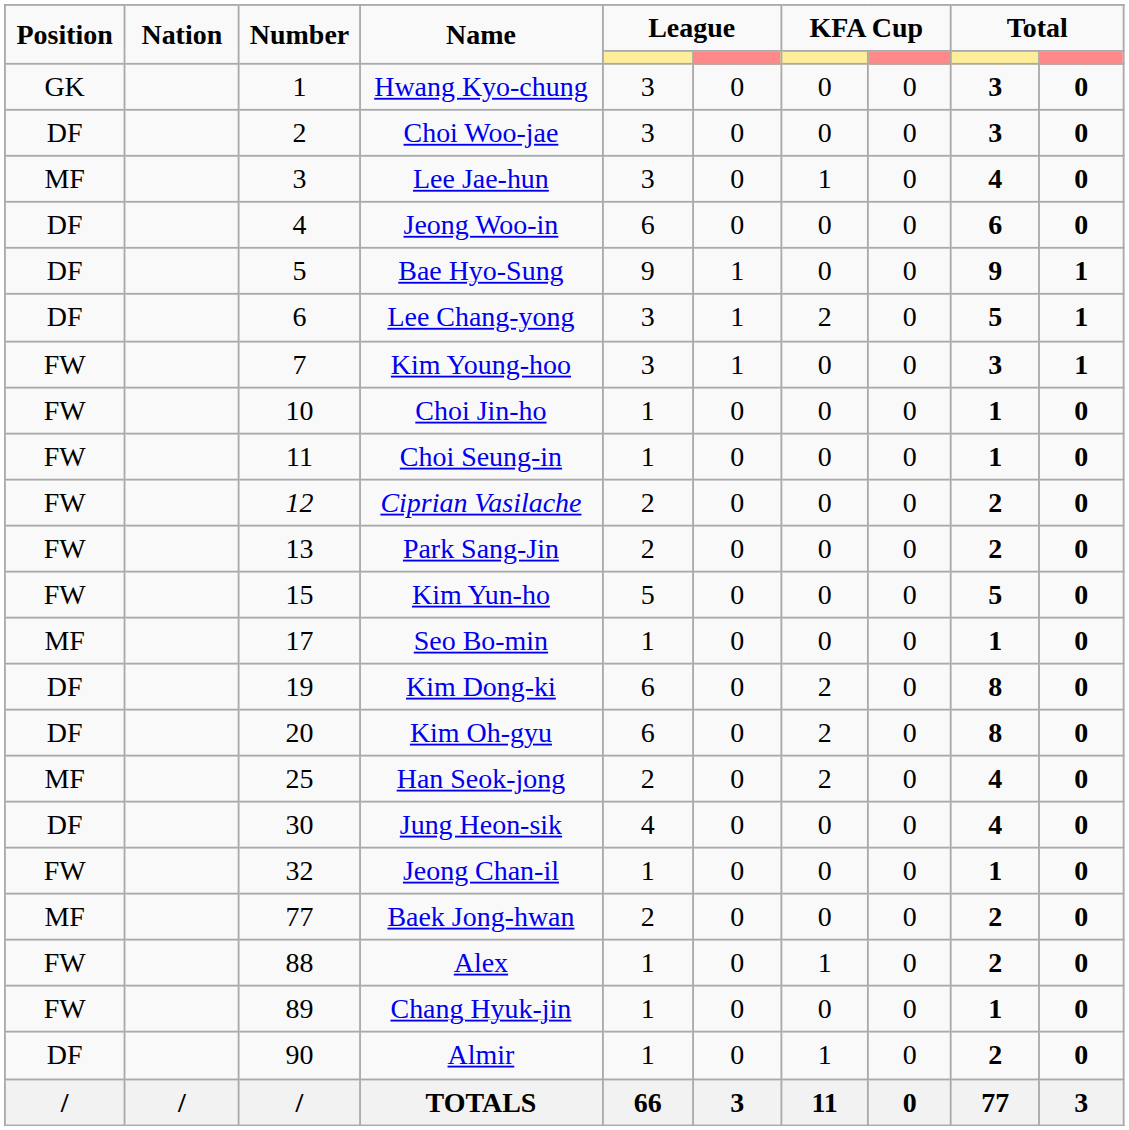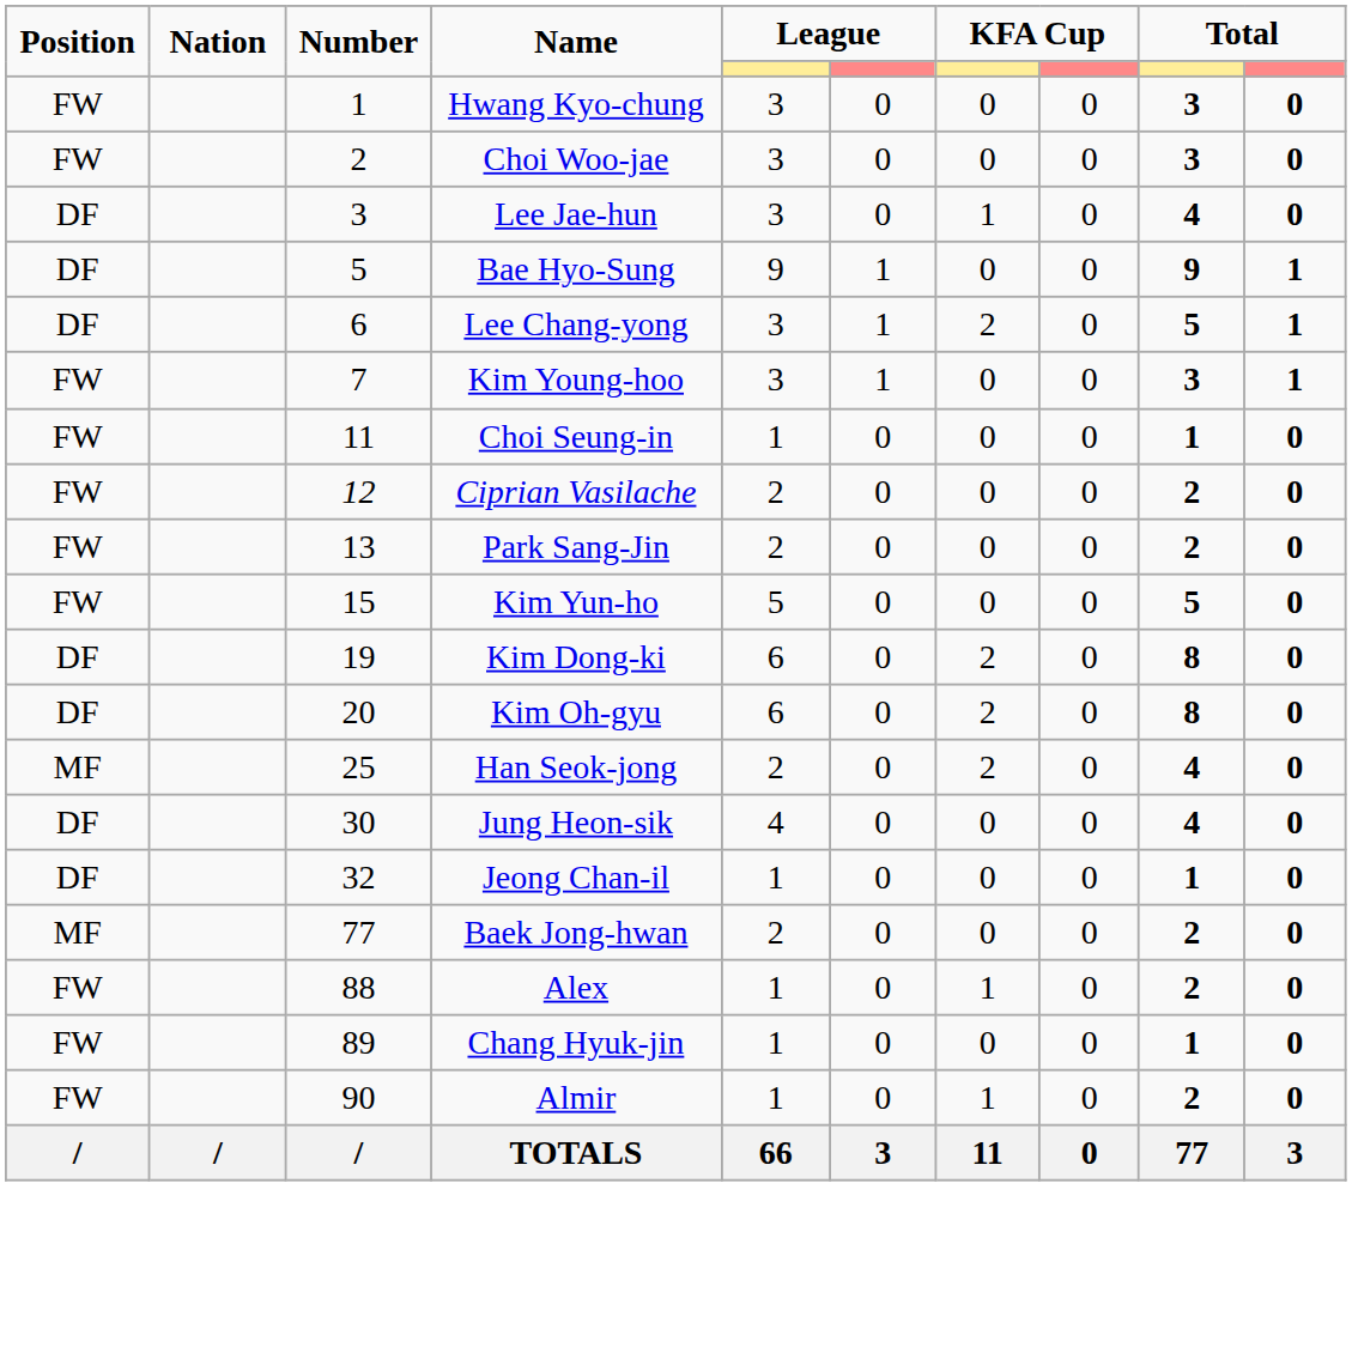 <table class="wikitable" style="font-size: 95%; text-align: center;">
 <tr>
 <td rowspan="2" width="60" align="center"><strong>Position</strong></td>
 <td rowspan="2" width="60" align="center"><strong>Nation</strong></td>
 <td rowspan="2" width="60" align="center"><strong>Number</strong></td>
 <td rowspan="2" width="150" align="center"><strong>Name</strong></td>
 <td colspan="2" width="100" align="center"><strong>League</strong></td>
 <td colspan="2" width="100" align="center"><strong>KFA Cup</strong></td>
 <td colspan="2" width="100" align="center"><strong>Total</strong></td>
 </tr>
 <tr>
 <th width="50" style="background: #FFEE99"></th>
 <th width="50" style="background: #FF8888"></th>
 <th width="50" style="background: #FFEE99"></th>
 <th width="50" style="background: #FF8888"></th>
 <th width="50" style="background: #FFEE99"></th>
 <th width="50" style="background: #FF8888"></th>
 </tr>
 <tr>
-<td>GK</td>
+<td>FW</td>
 <td></td>
 <td>1</td>
 <td><a href='#'>Hwang Kyo-chung</a></td>
 <td>3</td>
 <td>0</td>
 <td>0</td>
 <td>0</td>
 <td><strong>3</strong></td>
 <td><strong>0</strong></td>
 </tr>
 <tr>
-<td>DF</td>
+<td>FW</td>
 <td></td>
 <td>2</td>
 <td><a href='#'>Choi Woo-jae</a></td>
 <td>3</td>
 <td>0</td>
 <td>0</td>
 <td>0</td>
 <td><strong>3</strong></td>
 <td><strong>0</strong></td>
 </tr>
 <tr>
-<td>MF</td>
+<td>DF</td>
 <td></td>
 <td>3</td>
 <td><a href='#'>Lee Jae-hun</a></td>
 <td>3</td>
 <td>0</td>
 <td>1</td>
 <td>0</td>
 <td><strong>4</strong></td>
-<td><strong>0</strong></td>
-</tr>
-<tr>
-<td>DF</td>
-<td></td>
-<td>4</td>
-<td><a href='#'>Jeong Woo-in</a></td>
-<td>6</td>
-<td>0</td>
-<td>0</td>
-<td>0</td>
-<td><strong>6</strong></td>
 <td><strong>0</strong></td>
 </tr>
 <tr>
 <td>DF</td>
 <td></td>
 <td>5</td>
 <td><a href='#'>Bae Hyo-Sung</a></td>
 <td>9</td>
 <td>1</td>
 <td>0</td>
 <td>0</td>
 <td><strong>9</strong></td>
 <td><strong>1</strong></td>
 </tr>
 <tr>
 <td>DF</td>
 <td></td>
 <td>6</td>
 <td><a href='#'>Lee Chang-yong</a></td>
 <td>3</td>
 <td>1</td>
 <td>2</td>
 <td>0</td>
 <td><strong>5</strong></td>
 <td><strong>1</strong></td>
 </tr>
 <tr>
 <td>FW</td>
 <td></td>
 <td>7</td>
 <td><a href='#'>Kim Young-hoo</a></td>
 <td>3</td>
 <td>1</td>
 <td>0</td>
 <td>0</td>
 <td><strong>3</strong></td>
 <td><strong>1</strong></td>
-</tr>
-<tr>
-<td>FW</td>
-<td></td>
-<td>10</td>
-<td><a href='#'>Choi Jin-ho</a></td>
-<td>1</td>
-<td>0</td>
-<td>0</td>
-<td>0</td>
-<td><strong>1</strong></td>
-<td><strong>0</strong></td>
 </tr>
 <tr>
 <td>FW</td>
 <td></td>
 <td>11</td>
 <td><a href='#'>Choi Seung-in</a></td>
 <td>1</td>
 <td>0</td>
 <td>0</td>
 <td>0</td>
 <td><strong>1</strong></td>
 <td><strong>0</strong></td>
 </tr>
 <tr>
 <td>FW</td>
 <td></td>
 <td><em>12</em></td>
 <td><em><a href='#'>Ciprian Vasilache</a></em></td>
 <td>2</td>
 <td>0</td>
 <td>0</td>
 <td>0</td>
 <td><strong>2</strong></td>
 <td><strong>0</strong></td>
 </tr>
 <tr>
 <td>FW</td>
 <td></td>
 <td>13</td>
 <td><a href='#'>Park Sang-Jin</a></td>
 <td>2</td>
 <td>0</td>
 <td>0</td>
 <td>0</td>
 <td><strong>2</strong></td>
 <td><strong>0</strong></td>
 </tr>
 <tr>
 <td>FW</td>
 <td></td>
 <td>15</td>
 <td><a href='#'>Kim Yun-ho</a></td>
 <td>5</td>
 <td>0</td>
 <td>0</td>
 <td>0</td>
 <td><strong>5</strong></td>
-<td><strong>0</strong></td>
-</tr>
-<tr>
-<td>MF</td>
-<td></td>
-<td>17</td>
-<td><a href='#'>Seo Bo-min</a></td>
-<td>1</td>
-<td>0</td>
-<td>0</td>
-<td>0</td>
-<td><strong>1</strong></td>
 <td><strong>0</strong></td>
 </tr>
 <tr>
 <td>DF</td>
 <td></td>
 <td>19</td>
 <td><a href='#'>Kim Dong-ki</a></td>
 <td>6</td>
 <td>0</td>
 <td>2</td>
 <td>0</td>
 <td><strong>8</strong></td>
 <td><strong>0</strong></td>
 </tr>
 <tr>
 <td>DF</td>
 <td></td>
 <td>20</td>
 <td><a href='#'>Kim Oh-gyu</a></td>
 <td>6</td>
 <td>0</td>
 <td>2</td>
 <td>0</td>
 <td><strong>8</strong></td>
 <td><strong>0</strong></td>
 </tr>
 <tr>
 <td>MF</td>
 <td></td>
 <td>25</td>
 <td><a href='#'>Han Seok-jong</a></td>
 <td>2</td>
 <td>0</td>
 <td>2</td>
 <td>0</td>
 <td><strong>4</strong></td>
 <td><strong>0</strong></td>
 </tr>
 <tr>
 <td>DF</td>
 <td></td>
 <td>30</td>
 <td><a href='#'>Jung Heon-sik</a></td>
 <td>4</td>
 <td>0</td>
 <td>0</td>
 <td>0</td>
 <td><strong>4</strong></td>
 <td><strong>0</strong></td>
 </tr>
 <tr>
-<td>FW</td>
+<td>DF</td>
 <td></td>
 <td>32</td>
 <td><a href='#'>Jeong Chan-il</a></td>
 <td>1</td>
 <td>0</td>
 <td>0</td>
 <td>0</td>
 <td><strong>1</strong></td>
 <td><strong>0</strong></td>
 </tr>
 <tr>
 <td>MF</td>
 <td></td>
 <td>77</td>
 <td><a href='#'>Baek Jong-hwan</a></td>
 <td>2</td>
 <td>0</td>
 <td>0</td>
 <td>0</td>
 <td><strong>2</strong></td>
 <td><strong>0</strong></td>
 </tr>
 <tr>
 <td>FW</td>
 <td></td>
 <td>88</td>
 <td><a href='#'>Alex</a></td>
 <td>1</td>
 <td>0</td>
 <td>1</td>
 <td>0</td>
 <td><strong>2</strong></td>
 <td><strong>0</strong></td>
 </tr>
 <tr>
 <td>FW</td>
 <td></td>
 <td>89</td>
 <td><a href='#'>Chang Hyuk-jin</a></td>
 <td>1</td>
 <td>0</td>
 <td>0</td>
 <td>0</td>
 <td><strong>1</strong></td>
 <td><strong>0</strong></td>
 </tr>
 <tr>
-<td>DF</td>
+<td>FW</td>
 <td></td>
 <td>90</td>
 <td><a href='#'>Almir</a></td>
 <td>1</td>
 <td>0</td>
 <td>1</td>
 <td>0</td>
 <td><strong>2</strong></td>
 <td><strong>0</strong></td>
 </tr>
 <tr>
 <th>/</th>
 <th>/</th>
 <th>/</th>
 <th>TOTALS</th>
 <th>66</th>
 <th>3</th>
 <th>11</th>
 <th>0</th>
 <th>77</th>
 <th>3</th>
 </tr>
 </table>
